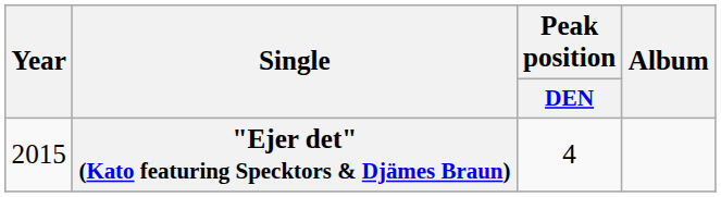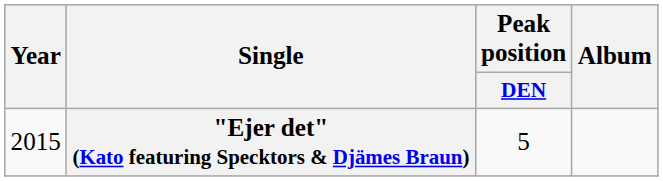 <table class="wikitable plainrowheaders" style="text-align:center;">
 <tr>
 <th scope="col" rowspan="2">Year</th>
 <th scope="col" rowspan="2">Single</th>
 <th scope="col" colspan="1">Peak<br>position</th>
 <th scope="col" rowspan="2">Album</th>
 </tr>
 <tr>
 <th scope="col" style="width:3em;font-size:85%;"><a href='#'>DEN</a><br></th>
 </tr>
 <tr>
 <td>2015</td>
 <th scope="row">"Ejer det"<br><small>(<a href='#'>Kato</a> featuring Specktors & <a href='#'>Djämes Braun</a>)</small></th>
-<td>4</td>
+<td>5</td>
 <td></td>
 </tr>
 </table>
